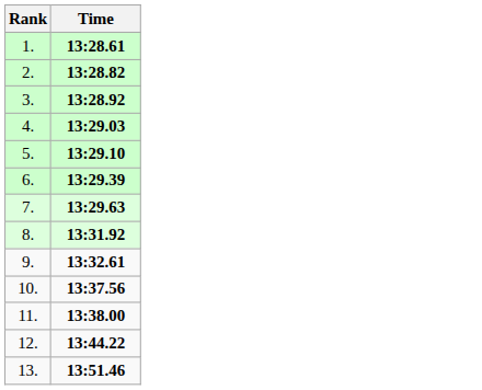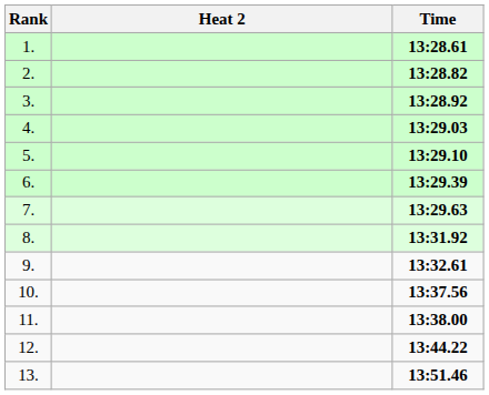 <table class="wikitable" style="border-collapse: collapse; font-size: 90%;">
 <tr>
 <th>Rank</th>
+<th style="width: 20em">Heat 2</th>
 <th style="width: 5em">Time</th>
 </tr>
 <tr style="background:#ccffcc;">
 <td align="center">1.</td>
+<td></td>
 <td align="center"><strong>13:28.61</strong></td>
 </tr>
 <tr style="background:#ccffcc;">
 <td align="center">2.</td>
+<td></td>
 <td align="center"><strong>13:28.82</strong></td>
 </tr>
 <tr style="background:#ccffcc;">
 <td align="center">3.</td>
+<td></td>
 <td align="center"><strong>13:28.92</strong></td>
 </tr>
 <tr style="background:#ccffcc;">
 <td align="center">4.</td>
+<td></td>
 <td align="center"><strong>13:29.03</strong></td>
 </tr>
 <tr style="background:#ccffcc;">
 <td align="center">5.</td>
+<td></td>
 <td align="center"><strong>13:29.10</strong></td>
 </tr>
 <tr style="background:#ccffcc;">
 <td align="center">6.</td>
+<td></td>
 <td align="center"><strong>13:29.39</strong></td>
 </tr>
 <tr style="background:#ddffdd;">
 <td align="center">7.</td>
+<td></td>
 <td align="center"><strong>13:29.63</strong></td>
 </tr>
 <tr style="background:#ddffdd;">
 <td align="center">8.</td>
+<td></td>
 <td align="center"><strong>13:31.92</strong></td>
 </tr>
 <tr>
 <td align="center">9.</td>
+<td></td>
 <td align="center"><strong>13:32.61</strong></td>
 </tr>
 <tr>
 <td align="center">10.</td>
+<td></td>
 <td align="center"><strong>13:37.56</strong></td>
 </tr>
 <tr>
 <td align="center">11.</td>
+<td></td>
 <td align="center"><strong>13:38.00</strong></td>
 </tr>
 <tr>
 <td align="center">12.</td>
+<td></td>
 <td align="center"><strong>13:44.22</strong></td>
 </tr>
 <tr>
 <td align="center">13.</td>
+<td></td>
 <td align="center"><strong>13:51.46</strong></td>
 </tr>
 </table>
